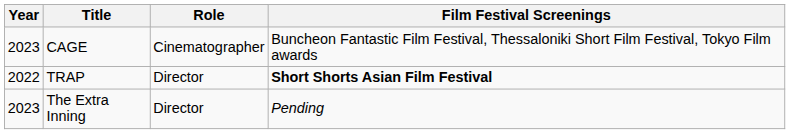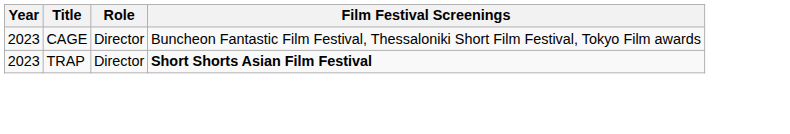 <table class="wikitable">
 <tr>
 <th>Year</th>
 <th>Title</th>
 <th>Role</th>
 <th>Film Festival Screenings</th>
 </tr>
 <tr>
 <td>2023</td>
 <td>CAGE</td>
-<td>Cinematographer</td>
+<td>Director</td>
 <td>Buncheon Fantastic Film Festival, Thessaloniki Short Film Festival, Tokyo Film awards</td>
 </tr>
 <tr>
-<td>2022</td>
+<td>2023</td>
 <td>TRAP</td>
 <td>Director</td>
 <td><strong>Short Shorts Asian Film Festival</strong></td>
 </tr>
-<tr>
-<td>2023</td>
-<td>The Extra Inning</td>
-<td>Director</td>
-<td><em>Pending</em></td>
-</tr>
 </table>
